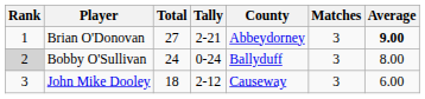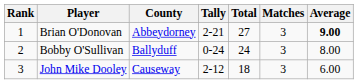 <table class="wikitable">
 <tr>
 <th>Rank</th>
 <th>Player</th>
+<th>County</th>
+<th>Tally</th>
 <th>Total</th>
-<th>Tally</th>
-<th>County</th>
 <th>Matches</th>
 <th>Average</th>
 </tr>
 <tr>
 <td rowspan=1 align=center>1</td>
 <td>Brian O'Donovan</td>
+<td><a href='#'>Abbeydorney</a></td>
+<td align=center>2-21</td>
 <td align=center>27</td>
-<td align=center>2-21</td>
-<td><a href='#'>Abbeydorney</a></td>
 <td align=center>3</td>
 <td align=center><strong>9.00</strong></td>
 </tr>
 <tr>
-<td rowspan=1 align=center style="background: lightgrey;">2</td>
+<td rowspan=1 align=center>2</td>
 <td>Bobby O'Sullivan</td>
+<td><a href='#'>Ballyduff</a></td>
+<td align=center>0-24</td>
 <td align=center>24</td>
-<td align=center>0-24</td>
-<td><a href='#'>Ballyduff</a></td>
 <td align=center>3</td>
 <td align=center>8.00</td>
 </tr>
 <tr>
 <td rowspan=1 align=center>3</td>
 <td><a href='#'>John Mike Dooley</a></td>
+<td><a href='#'>Causeway</a></td>
+<td align=center>2-12</td>
 <td align=center>18</td>
-<td align=center>2-12</td>
-<td><a href='#'>Causeway</a></td>
 <td align=center>3</td>
 <td align=center>6.00</td>
 </tr>
 </table>
